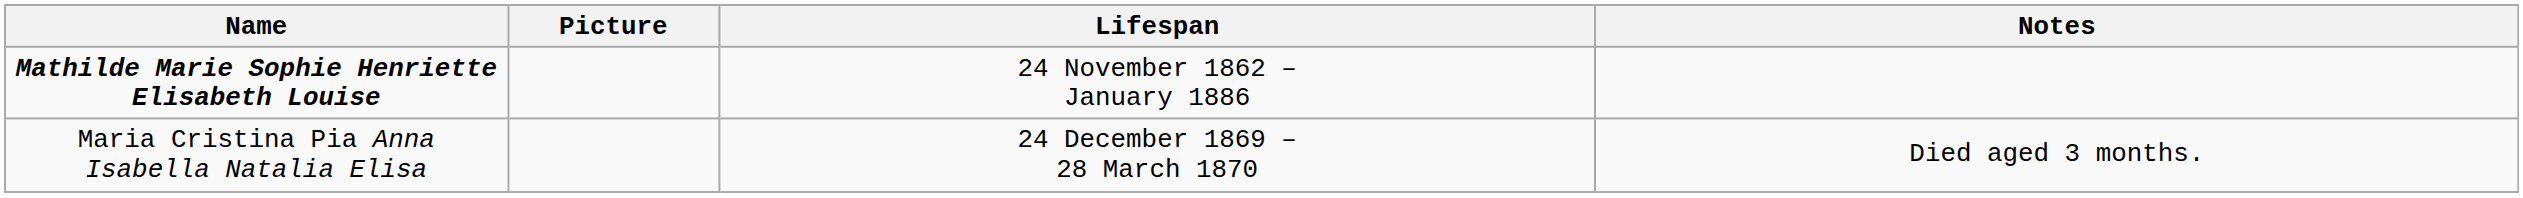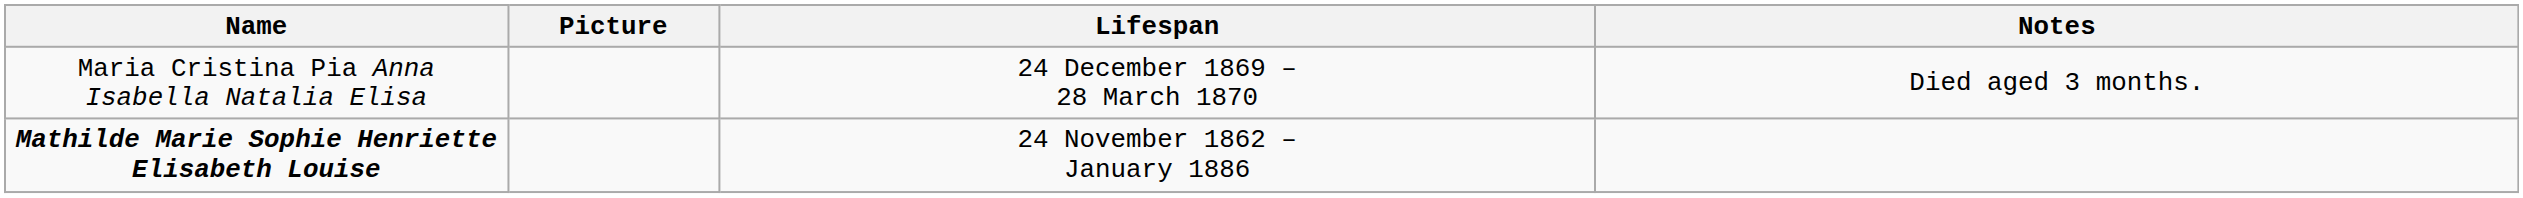 <table style="text-align:center; width:100%" class="wikitable">
 <tr>
 <th style="width:20%;">Name</th>
 <th style="width:100px;">Picture</th>
 <th>Lifespan</th>
 <th>Notes</th>
 </tr>
 <tr>
+<td></em></strong>Maria Cristina Pia<em> Anna Isabella Natalia Elisa</strong><br></td>
+<td></td>
+<td>24 December 1869 –<br> 28 March 1870</td>
+<td>Died aged 3 months.</td>
+</tr>
+<tr>
 <td><strong><em>Mathilde Marie Sophie Henriette Elisabeth Louise<strong><br></td>
 <td></td>
 <td>24 November 1862 –<br> January 1886</td>
 <td></td>
 </tr>
-<tr>
-<td></em></strong>Maria Cristina Pia<em> Anna Isabella Natalia Elisa</strong><br></td>
-<td></td>
-<td>24 December 1869 –<br> 28 March 1870</td>
-<td>Died aged 3 months.</td>
-</tr>
 </table>
